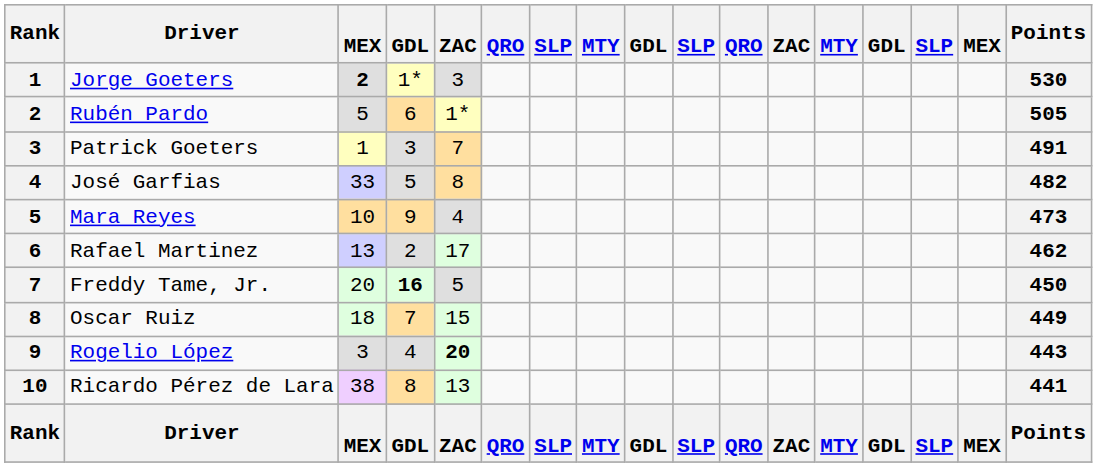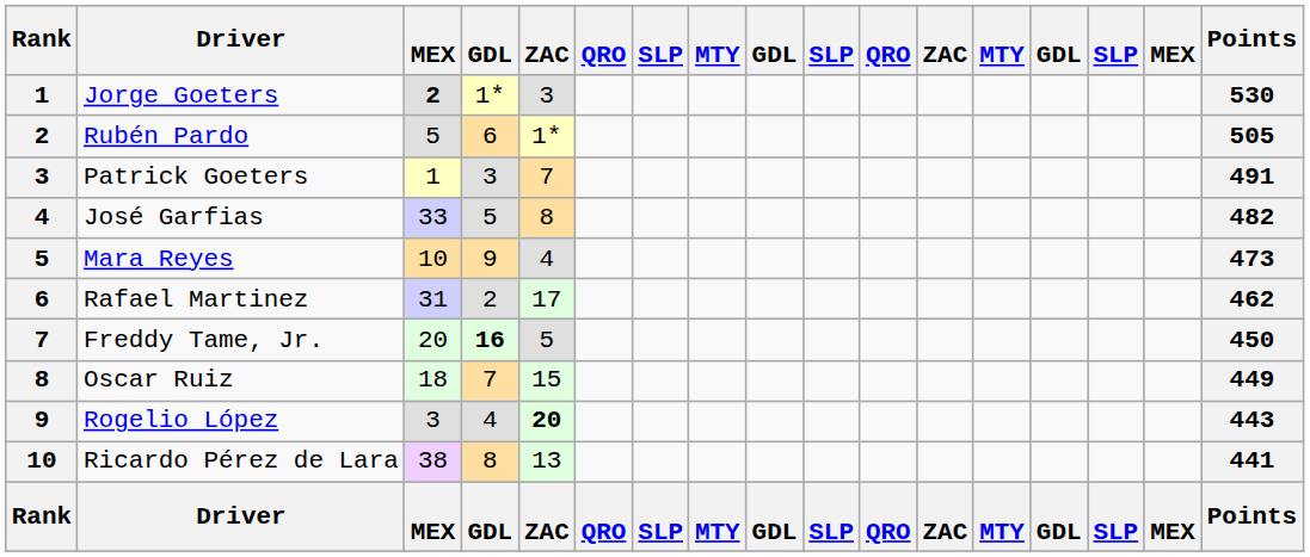 <table class="wikitable"  style="text-align:center;">
 <tr>
 <th>Rank</th>
 <th>Driver</th>
 <th><br>MEX</th>
 <th><br>GDL</th>
 <th><br>ZAC</th>
 <th><br><a href='#'>QRO</a></th>
 <th><br><a href='#'>SLP</a></th>
 <th><br><a href='#'>MTY</a></th>
 <th><br>GDL</th>
 <th><br><a href='#'>SLP</a></th>
 <th><br><a href='#'>QRO</a></th>
 <th><br>ZAC</th>
 <th><br><a href='#'>MTY</a></th>
 <th><br>GDL</th>
 <th><br><a href='#'>SLP</a></th>
 <th><br>MEX</th>
 <th>Points</th>
 </tr>
 <tr>
 <th>1</th>
 <td align="left"> <a href='#'>Jorge Goeters</a></td>
 <td style="background:#DFDFDF;"><strong>2</strong></td>
 <td style="background:#FFFFBF;">1*</td>
 <td style="background:#DFDFDF;">3</td>
 <td></td>
 <td></td>
 <td></td>
 <td></td>
 <td></td>
 <td></td>
 <td></td>
 <td></td>
 <td></td>
 <td></td>
 <td></td>
 <th>530</th>
 </tr>
 <tr>
 <th>2</th>
 <td align="left"> <a href='#'>Rubén Pardo</a></td>
 <td style="background:#DFDFDF;">5</td>
 <td style="background:#FFDF9F;">6</td>
 <td style="background:#FFFFBF;">1*</td>
 <td></td>
 <td></td>
 <td></td>
 <td></td>
 <td></td>
 <td></td>
 <td></td>
 <td></td>
 <td></td>
 <td></td>
 <td></td>
 <th>505</th>
 </tr>
 <tr>
 <th>3</th>
 <td align="left"> Patrick Goeters</td>
 <td style="background:#FFFFBF;">1</td>
 <td style="background:#DFDFDF;">3</td>
 <td style="background:#FFDF9F;">7</td>
 <td></td>
 <td></td>
 <td></td>
 <td></td>
 <td></td>
 <td></td>
 <td></td>
 <td></td>
 <td></td>
 <td></td>
 <td></td>
 <th>491</th>
 </tr>
 <tr>
 <th>4</th>
 <td align="left"> José Garfias</td>
 <td style="background:#CFCFFF;">33</td>
 <td style="background:#DFDFDF;">5</td>
 <td style="background:#FFDF9F;">8</td>
 <td></td>
 <td></td>
 <td></td>
 <td></td>
 <td></td>
 <td></td>
 <td></td>
 <td></td>
 <td></td>
 <td></td>
 <td></td>
 <th>482</th>
 </tr>
 <tr>
 <th>5</th>
 <td align="left"> <a href='#'>Mara Reyes</a></td>
 <td style="background:#FFDF9F;">10</td>
 <td style="background:#FFDF9F;">9</td>
 <td style="background:#DFDFDF;">4</td>
 <td></td>
 <td></td>
 <td></td>
 <td></td>
 <td></td>
 <td></td>
 <td></td>
 <td></td>
 <td></td>
 <td></td>
 <td></td>
 <th>473</th>
 </tr>
 <tr>
 <th>6</th>
 <td align="left"> Rafael Martinez</td>
-<td style="background:#CFCFFF;">13</td>
+<td style="background:#CFCFFF;">31</td>
 <td style="background:#DFDFDF;">2</td>
 <td style="background:#DFFFDF;">17</td>
 <td></td>
 <td></td>
 <td></td>
 <td></td>
 <td></td>
 <td></td>
 <td></td>
 <td></td>
 <td></td>
 <td></td>
 <td></td>
 <th>462</th>
 </tr>
 <tr>
 <th>7</th>
 <td align="left"> Freddy Tame, Jr.</td>
 <td style="background:#DFFFDF;">20</td>
 <td style="background:#DFFFDF;"><strong>16</strong></td>
 <td style="background:#DFDFDF;">5</td>
 <td></td>
 <td></td>
 <td></td>
 <td></td>
 <td></td>
 <td></td>
 <td></td>
 <td></td>
 <td></td>
 <td></td>
 <td></td>
 <th>450</th>
 </tr>
 <tr>
 <th>8</th>
 <td align="left"> Oscar Ruiz</td>
 <td style="background:#DFFFDF;">18</td>
 <td style="background:#FFDF9F;">7</td>
 <td style="background:#DFFFDF;">15</td>
 <td></td>
 <td></td>
 <td></td>
 <td></td>
 <td></td>
 <td></td>
 <td></td>
 <td></td>
 <td></td>
 <td></td>
 <td></td>
 <th>449</th>
 </tr>
 <tr>
 <th>9</th>
 <td align="left"> <a href='#'>Rogelio López</a></td>
 <td style="background:#DFDFDF;">3</td>
 <td style="background:#DFDFDF;">4</td>
 <td style="background:#DFFFDF;"><strong>20</strong></td>
 <td></td>
 <td></td>
 <td></td>
 <td></td>
 <td></td>
 <td></td>
 <td></td>
 <td></td>
 <td></td>
 <td></td>
 <td></td>
 <th>443</th>
 </tr>
 <tr>
 <th>10</th>
 <td align="left"> Ricardo Pérez de Lara</td>
 <td style="background:#EFCFFF;">38</td>
 <td style="background:#FFDF9F;">8</td>
 <td style="background:#DFFFDF;">13</td>
 <td></td>
 <td></td>
 <td></td>
 <td></td>
 <td></td>
 <td></td>
 <td></td>
 <td></td>
 <td></td>
 <td></td>
 <td></td>
 <th>441</th>
 </tr>
 <tr>
 <th>Rank</th>
 <th>Driver</th>
 <th><br>MEX</th>
 <th><br>GDL</th>
 <th><br>ZAC</th>
 <th><br><a href='#'>QRO</a></th>
 <th><br><a href='#'>SLP</a></th>
 <th><br><a href='#'>MTY</a></th>
 <th><br>GDL</th>
 <th><br><a href='#'>SLP</a></th>
 <th><br><a href='#'>QRO</a></th>
 <th><br>ZAC</th>
 <th><br><a href='#'>MTY</a></th>
 <th><br>GDL</th>
 <th><br><a href='#'>SLP</a></th>
 <th><br>MEX</th>
 <th>Points</th>
 </tr>
 </table>
